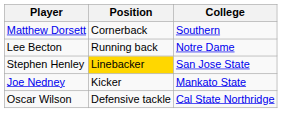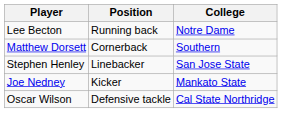 <table class="wikitable">
 <tr>
 <th>Player</th>
 <th>Position</th>
 <th>College</th>
 </tr>
 <tr>
+<td>Lee Becton</td>
+<td>Running back</td>
+<td><a href='#'>Notre Dame</a></td>
+</tr>
+<tr>
 <td><a href='#'>Matthew Dorsett</a></td>
 <td>Cornerback</td>
 <td><a href='#'>Southern</a></td>
 </tr>
 <tr>
-<td>Lee Becton</td>
-<td>Running back</td>
-<td><a href='#'>Notre Dame</a></td>
-</tr>
-<tr>
 <td>Stephen Henley</td>
-<td style="background: gold;">Linebacker</td>
+<td>Linebacker</td>
 <td><a href='#'>San Jose State</a></td>
 </tr>
 <tr>
 <td><a href='#'>Joe Nedney</a></td>
 <td>Kicker</td>
 <td><a href='#'>Mankato State</a></td>
 </tr>
 <tr>
 <td>Oscar Wilson</td>
 <td>Defensive tackle</td>
 <td><a href='#'>Cal State Northridge</a></td>
 </tr>
 </table>
